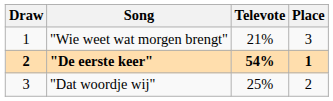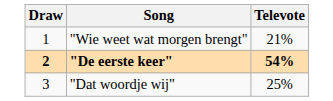 <table class="wikitable sortable plainrowheaders" style="margin: 1em auto 1em auto; text-align:center">
 <tr>
 <th>Draw</th>
 <th>Song</th>
 <th>Televote</th>
-<th>Place</th>
 </tr>
 <tr>
 <td>1</td>
 <td align="left">"Wie weet wat morgen brengt"</td>
 <td>21%</td>
-<td>3</td>
 </tr>
 <tr style="font-weight:bold; background:navajowhite;">
 <td>2</td>
 <td align="left">"De eerste keer"</td>
 <td>54%</td>
-<td>1</td>
 </tr>
 <tr>
 <td>3</td>
 <td align="left">"Dat woordje wij"</td>
 <td>25%</td>
-<td>2</td>
 </tr>
 </table>
